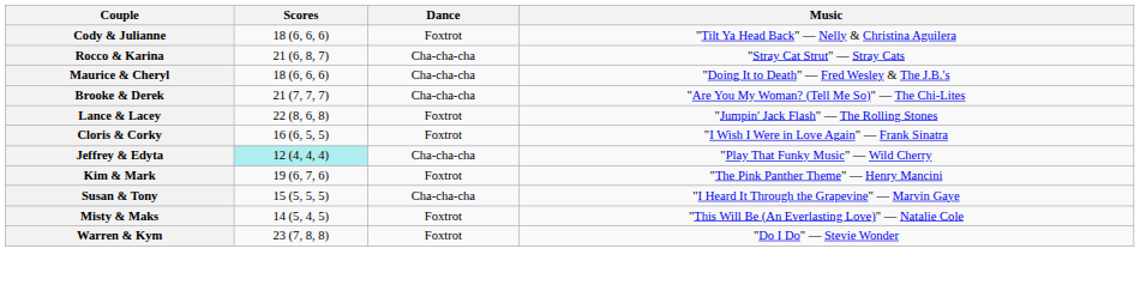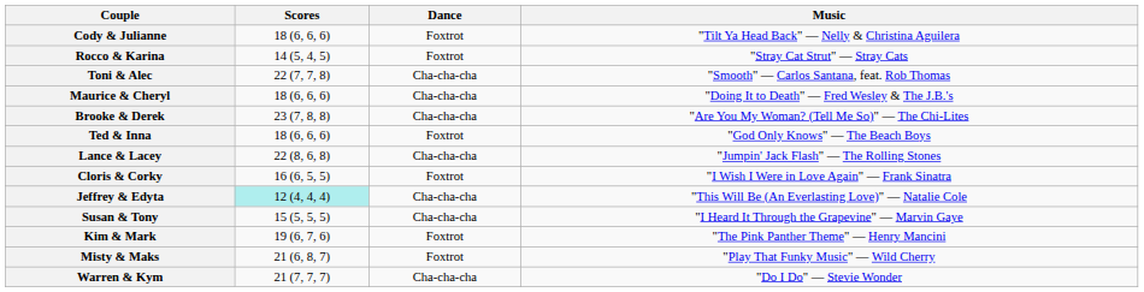 <table class="wikitable sortable" style="text-align:center; width:90%">
 <tr>
 <th scope="col">Couple</th>
 <th scope="col">Scores</th>
 <th scope="col" class="unsortable">Dance</th>
 <th scope="col" class="unsortable">Music</th>
 </tr>
 <tr>
 <th scope="row">Cody & Julianne</th>
 <td>18 (6, 6, 6)</td>
 <td>Foxtrot</td>
 <td>"<a href='#'>Tilt Ya Head Back</a>" — <a href='#'>Nelly</a> & <a href='#'>Christina Aguilera</a></td>
 </tr>
 <tr>
 <th scope="row">Rocco & Karina</th>
-<td>21 (6, 8, 7)</td>
+<td>14 (5, 4, 5)</td>
+<td>Foxtrot</td>
+<td>"<a href='#'>Stray Cat Strut</a>" — <a href='#'>Stray Cats</a></td>
+</tr>
+<tr>
+<th scope="row">Toni & Alec</th>
+<td>22 (7, 7, 8)</td>
 <td>Cha-cha-cha</td>
-<td>"<a href='#'>Stray Cat Strut</a>" — <a href='#'>Stray Cats</a></td>
+<td>"<a href='#'>Smooth</a>" — <a href='#'>Carlos Santana</a>, feat. <a href='#'>Rob Thomas</a></td>
 </tr>
 <tr>
 <th scope="row">Maurice & Cheryl</th>
 <td>18 (6, 6, 6)</td>
 <td>Cha-cha-cha</td>
 <td>"<a href='#'>Doing It to Death</a>" — <a href='#'>Fred Wesley</a> & <a href='#'>The J.B.'s</a></td>
 </tr>
 <tr>
 <th scope="row">Brooke & Derek</th>
-<td>21 (7, 7, 7)</td>
+<td>23 (7, 8, 8)</td>
 <td>Cha-cha-cha</td>
 <td>"<a href='#'>Are You My Woman? (Tell Me So)</a>" — <a href='#'>The Chi-Lites</a></td>
 </tr>
 <tr>
+<th scope="row">Ted & Inna</th>
+<td>18 (6, 6, 6)</td>
+<td>Foxtrot</td>
+<td>"<a href='#'>God Only Knows</a>" — <a href='#'>The Beach Boys</a></td>
+</tr>
+<tr>
 <th scope="row">Lance & Lacey</th>
 <td>22 (8, 6, 8)</td>
-<td>Foxtrot</td>
+<td>Cha-cha-cha</td>
 <td>"<a href='#'>Jumpin' Jack Flash</a>" — <a href='#'>The Rolling Stones</a></td>
 </tr>
 <tr>
 <th scope="row">Cloris & Corky</th>
 <td>16 (6, 5, 5)</td>
 <td>Foxtrot</td>
 <td>"<a href='#'>I Wish I Were in Love Again</a>" — <a href='#'>Frank Sinatra</a></td>
 </tr>
 <tr>
 <th scope="row">Jeffrey & Edyta</th>
 <td style="background: paleturquoise;">12 (4, 4, 4)</td>
 <td>Cha-cha-cha</td>
-<td>"<a href='#'>Play That Funky Music</a>" — <a href='#'>Wild Cherry</a></td>
+<td>"<a href='#'>This Will Be (An Everlasting Love)</a>" — <a href='#'>Natalie Cole</a></td>
+</tr>
+<tr>
+<th scope="row">Susan & Tony</th>
+<td>15 (5, 5, 5)</td>
+<td>Cha-cha-cha</td>
+<td>"<a href='#'>I Heard It Through the Grapevine</a>" — <a href='#'>Marvin Gaye</a></td>
 </tr>
 <tr>
 <th scope="row">Kim & Mark</th>
 <td>19 (6, 7, 6)</td>
 <td>Foxtrot</td>
 <td>"<a href='#'>The Pink Panther Theme</a>" — <a href='#'>Henry Mancini</a></td>
 </tr>
 <tr>
-<th scope="row">Susan & Tony</th>
-<td>15 (5, 5, 5)</td>
-<td>Cha-cha-cha</td>
-<td>"<a href='#'>I Heard It Through the Grapevine</a>" — <a href='#'>Marvin Gaye</a></td>
-</tr>
-<tr>
 <th scope="row">Misty & Maks</th>
-<td>14 (5, 4, 5)</td>
+<td>21 (6, 8, 7)</td>
 <td>Foxtrot</td>
-<td>"<a href='#'>This Will Be (An Everlasting Love)</a>" — <a href='#'>Natalie Cole</a></td>
+<td>"<a href='#'>Play That Funky Music</a>" — <a href='#'>Wild Cherry</a></td>
 </tr>
 <tr>
 <th scope="row">Warren & Kym</th>
-<td>23 (7, 8, 8)</td>
-<td>Foxtrot</td>
+<td>21 (7, 7, 7)</td>
+<td>Cha-cha-cha</td>
 <td>"<a href='#'>Do I Do</a>" — <a href='#'>Stevie Wonder</a></td>
 </tr>
 </table>
